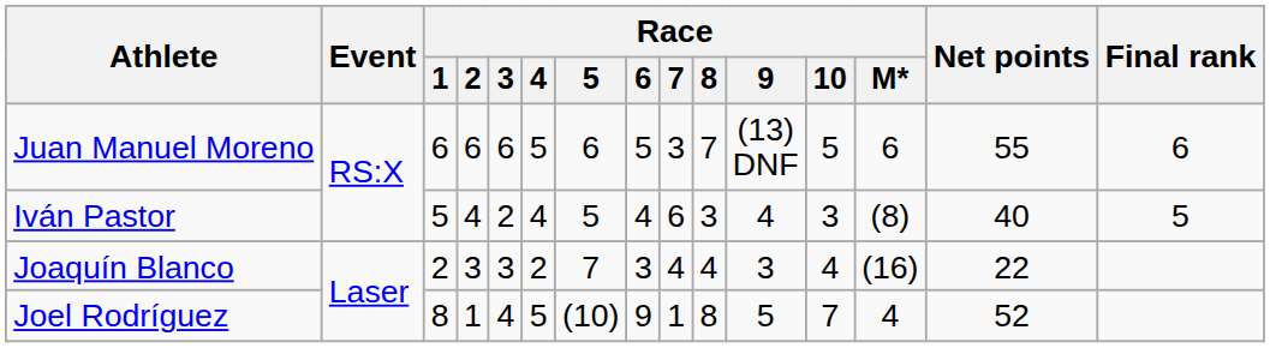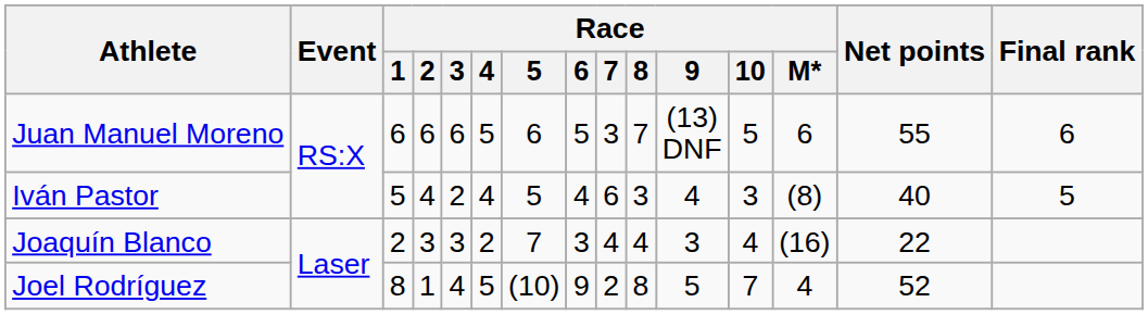 <table class="wikitable" style="font-size:90%">
 <tr>
 <th rowspan="2">Athlete</th>
 <th rowspan="2">Event</th>
 <th colspan=11>Race</th>
 <th rowspan=2>Net points</th>
 <th rowspan=2>Final rank</th>
 </tr>
 <tr style="font-size:95%">
 <th>1</th>
 <th>2</th>
 <th>3</th>
 <th>4</th>
 <th>5</th>
 <th>6</th>
 <th>7</th>
 <th>8</th>
 <th>9</th>
 <th>10</th>
 <th>M*</th>
 </tr>
 <tr align=center>
 <td align=left><a href='#'>Juan Manuel Moreno</a></td>
 <td align=left rowspan=2><a href='#'>RS:X</a></td>
 <td>6</td>
 <td>6</td>
 <td>6</td>
 <td>5</td>
 <td>6</td>
 <td>5</td>
 <td>3</td>
 <td>7</td>
 <td>(13)<br>DNF</td>
 <td>5</td>
 <td>6</td>
 <td>55</td>
 <td>6</td>
 </tr>
 <tr align=center>
 <td align=left><a href='#'>Iván Pastor</a></td>
 <td>5</td>
 <td>4</td>
 <td>2</td>
 <td>4</td>
 <td>5</td>
 <td>4</td>
 <td>6</td>
 <td>3</td>
 <td>4</td>
 <td>3</td>
 <td>(8)</td>
 <td>40</td>
 <td>5</td>
 </tr>
 <tr align=center>
 <td align=left><a href='#'>Joaquín Blanco</a></td>
 <td align=left rowspan=2><a href='#'>Laser</a></td>
 <td>2</td>
 <td>3</td>
 <td>3</td>
 <td>2</td>
 <td>7</td>
 <td>3</td>
 <td>4</td>
 <td>4</td>
 <td>3</td>
 <td>4</td>
 <td>(16)</td>
 <td>22</td>
 <td></td>
 </tr>
 <tr align=center>
 <td align=left><a href='#'>Joel Rodríguez</a></td>
 <td>8</td>
 <td>1</td>
 <td>4</td>
 <td>5</td>
 <td>(10)</td>
 <td>9</td>
-<td>1</td>
+<td>2</td>
 <td>8</td>
 <td>5</td>
 <td>7</td>
 <td>4</td>
 <td>52</td>
 <td></td>
 </tr>
 </table>
